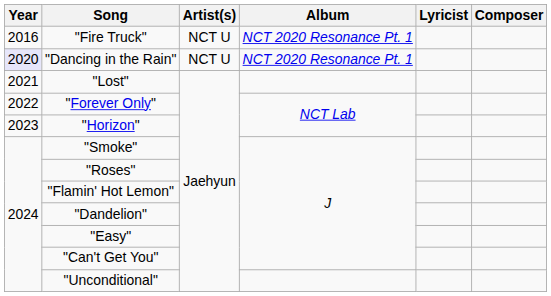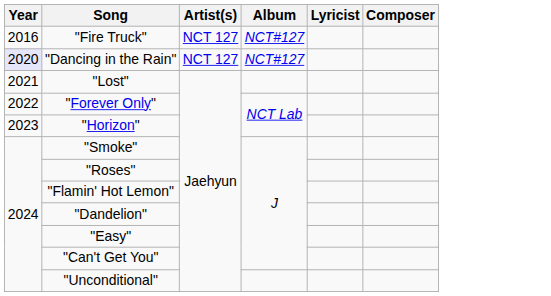 <table class="wikitable plainrowheaders sortable" style="text-align:center">
 <tr>
 <th scope="col">Year</th>
 <th scope="col">Song</th>
 <th scope="col">Artist(s)</th>
 <th scope="col" data-sort-type="text">Album</th>
 <th>Lyricist</th>
 <th>Composer</th>
 </tr>
 <tr>
 <td>2016</td>
 <td>"Fire Truck"</td>
-<td>NCT U</td>
-<td><em><a href='#'>NCT 2020 Resonance Pt. 1</a></em></td>
+<td><a href='#'>NCT 127</a></td>
+<td><em><a href='#'>NCT#127</a></em></td>
 <td></td>
 <td></td>
 </tr>
 <tr>
 <td style="background: lavender;">2020</td>
 <td>"Dancing in the Rain"</td>
-<td>NCT U</td>
-<td><em><a href='#'>NCT 2020 Resonance Pt. 1</a></em></td>
+<td><a href='#'>NCT 127</a></td>
+<td><em><a href='#'>NCT#127</a></em></td>
 <td></td>
 <td></td>
 </tr>
 <tr>
 <td>2021</td>
 <td>"Lost"</td>
 <td rowspan="10">Jaehyun</td>
 <td></td>
 <td></td>
 <td></td>
 </tr>
 <tr>
 <td>2022</td>
 <td>"<a href='#'>Forever Only</a>"</td>
 <td rowspan="2"><em><a href='#'>NCT Lab</a></em></td>
 <td></td>
 <td></td>
 </tr>
 <tr>
 <td>2023</td>
 <td>"<a href='#'>Horizon</a>"</td>
 <td></td>
 <td></td>
 </tr>
 <tr>
 <td rowspan="7">2024</td>
 <td>"Smoke"</td>
 <td rowspan="6"><em>J</em></td>
 <td></td>
 <td></td>
 </tr>
 <tr>
 <td>"Roses"</td>
 <td></td>
 <td></td>
 </tr>
 <tr>
 <td>"Flamin' Hot Lemon"</td>
 <td></td>
 <td></td>
 </tr>
 <tr>
 <td>"Dandelion"</td>
 <td></td>
 <td></td>
 </tr>
 <tr>
 <td>"Easy"</td>
 <td></td>
 <td></td>
 </tr>
 <tr>
 <td>"Can't Get You"</td>
 <td></td>
 <td></td>
 </tr>
 <tr>
 <td>"Unconditional"</td>
 <td></td>
 <td></td>
 <td></td>
 </tr>
 </table>
